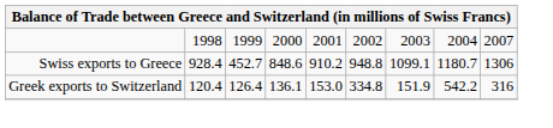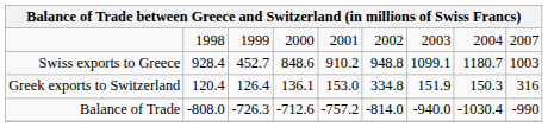 <table class="wikitable">
 <tr>
 <th colspan=9>Balance of Trade between Greece and Switzerland (in millions of Swiss Francs)</th>
 </tr>
 <tr align="right">
 <td></td>
 <td>1998</td>
 <td>1999</td>
 <td>2000</td>
 <td>2001</td>
 <td>2002</td>
 <td>2003</td>
 <td>2004</td>
 <td>2007</td>
 </tr>
 <tr align="right">
 <td>Swiss exports to Greece</td>
 <td>928.4</td>
 <td>452.7</td>
 <td>848.6</td>
 <td>910.2</td>
 <td>948.8</td>
 <td>1099.1</td>
 <td>1180.7</td>
-<td>1306</td>
+<td>1003</td>
 </tr>
 <tr align="right">
 <td>Greek exports to Switzerland</td>
 <td>120.4</td>
 <td>126.4</td>
 <td>136.1</td>
 <td>153.0</td>
 <td>334.8</td>
 <td>151.9</td>
-<td>542.2</td>
+<td>150.3</td>
 <td>316</td>
+</tr>
+<tr align="right">
+<td>Balance of Trade</td>
+<td>-808.0</td>
+<td>-726.3</td>
+<td>-712.6</td>
+<td>-757.2</td>
+<td>-814.0</td>
+<td>-940.0</td>
+<td>-1030.4</td>
+<td>-990</td>
 </tr>
 <tr>
 </tr>
 </table>
